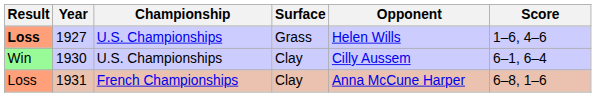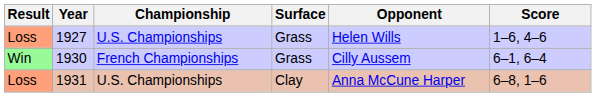 <table class="sortable wikitable">
 <tr>
 <th style="width:40px">Result</th>
 <th style="width:40px">Year</th>
 <th style="width:200px">Championship</th>
 <th style="width:50px">Surface</th>
 <th style="width:180px">Opponent</th>
 <th style="width:110px" class="unsortable">Score</th>
 </tr>
 <tr bgcolor="#CCCCFF">
-<td style="background:#ffa07a;"><strong>Loss</strong></td>
+<td style="background:#ffa07a;">Loss</td>
 <td>1927</td>
 <td><a href='#'>U.S. Championships</a></td>
 <td>Grass</td>
 <td> <a href='#'>Helen Wills</a></td>
 <td>1–6, 4–6</td>
 </tr>
 <tr bgcolor="#CCCCFF">
 <td style="background:#98fb98;">Win</td>
 <td>1930</td>
-<td>U.S. Championships</td>
-<td>Clay</td>
+<td><a href='#'>French Championships</a></td>
+<td>Grass</td>
 <td> <a href='#'>Cilly Aussem</a></td>
 <td>6–1, 6–4</td>
 </tr>
 <tr bgcolor="#EBC2AF">
 <td style="background:#ffa07a;">Loss</td>
 <td>1931</td>
-<td><a href='#'>French Championships</a></td>
+<td>U.S. Championships</td>
 <td>Clay</td>
 <td> <a href='#'>Anna McCune Harper</a></td>
 <td>6–8, 1–6</td>
 </tr>
 </table>
